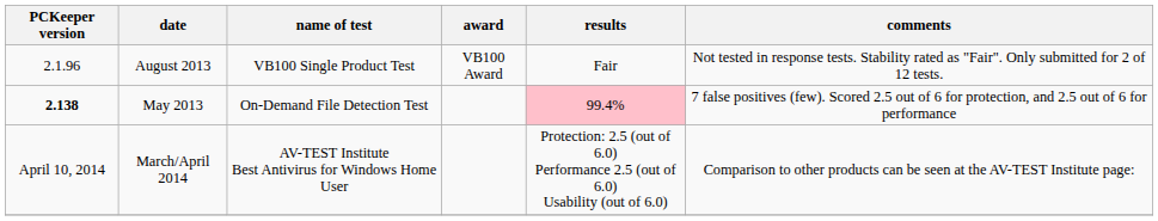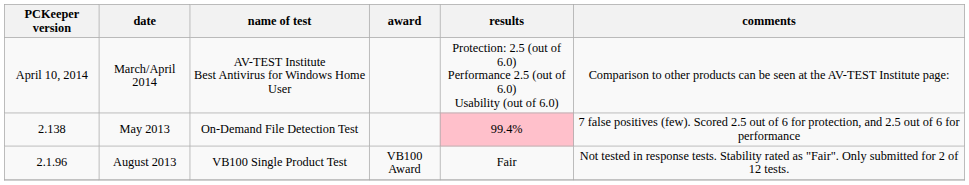 <table class="wikitable" style="text-align: center; width: auto;">
 <tr>
 <th>PCKeeper version</th>
 <th>date</th>
 <th>name of test</th>
 <th>award</th>
 <th>results</th>
 <th>comments</th>
 </tr>
 <tr>
+<td>April 10, 2014</td>
+<td>March/April 2014</td>
+<td>AV-TEST Institute<br>Best Antivirus for Windows Home User</td>
+<td></td>
+<td>Protection: 2.5 (out of 6.0)<br>Performance 2.5 (out of 6.0)<br>Usability (out of 6.0)</td>
+<td>Comparison to other products can be seen at the AV-TEST Institute page: </td>
+</tr>
+<tr>
+<td>2.138</td>
+<td>May 2013</td>
+<td>On-Demand File Detection Test</td>
+<td></td>
+<td style="background: pink;">99.4%</td>
+<td>7 false positives (few). Scored 2.5 out of 6 for protection, and 2.5 out of 6 for performance</td>
+</tr>
+<tr>
 <td>2.1.96</td>
 <td>August 2013</td>
 <td>VB100 Single Product Test</td>
 <td>VB100 Award</td>
 <td>Fair</td>
 <td>Not tested in response tests. Stability rated as "Fair". Only submitted for 2 of 12 tests.</td>
 </tr>
 <tr>
-<td><strong>2.138</strong></td>
-<td>May 2013</td>
-<td>On-Demand File Detection Test</td>
-<td></td>
-<td style="background: pink;">99.4%</td>
-<td>7 false positives (few). Scored 2.5 out of 6 for protection, and 2.5 out of 6 for performance</td>
-</tr>
-<tr>
-<td>April 10, 2014</td>
-<td>March/April 2014</td>
-<td>AV-TEST Institute<br>Best Antivirus for Windows Home User</td>
-<td></td>
-<td>Protection: 2.5 (out of 6.0)<br>Performance 2.5 (out of 6.0)<br>Usability (out of 6.0)</td>
-<td>Comparison to other products can be seen at the AV-TEST Institute page: </td>
-</tr>
-<tr>
 </tr>
 </table>
